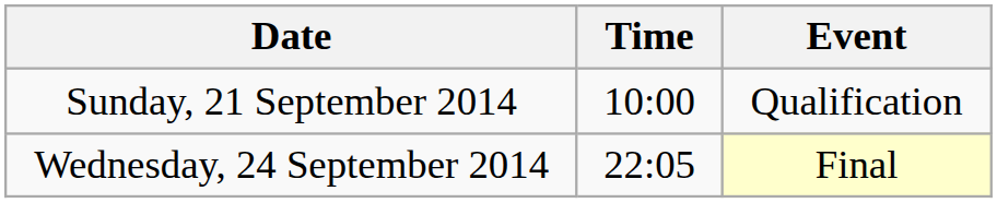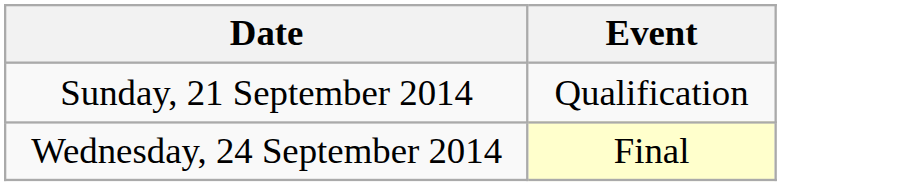 <table class = "wikitable" style="text-align:center;">
 <tr>
 <th width=220>Date</th>
-<th width=50>Time</th>
 <th width=100>Event</th>
 </tr>
 <tr>
 <td>Sunday, 21 September 2014</td>
-<td>10:00</td>
 <td>Qualification</td>
 </tr>
 <tr>
 <td>Wednesday, 24 September 2014</td>
-<td>22:05</td>
 <td bgcolor=ffffcc>Final</td>
 </tr>
 </table>
